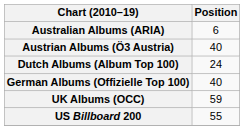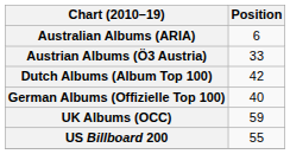 <table class="wikitable sortable plainrowheaders" style="text-align:center;">
 <tr>
 <th>Chart (2010–19)</th>
 <th>Position</th>
 </tr>
 <tr>
 <th scope="row">Australian Albums (ARIA)</th>
 <td>6</td>
 </tr>
 <tr>
 <th scope="row">Austrian Albums (Ö3 Austria)</th>
-<td>40</td>
+<td>33</td>
 </tr>
 <tr>
 <th scope="row">Dutch Albums (Album Top 100)</th>
-<td>24</td>
+<td>42</td>
 </tr>
 <tr>
 <th scope="row">German Albums (Offizielle Top 100)</th>
 <td>40</td>
 </tr>
 <tr>
 <th scope="row">UK Albums (OCC)</th>
 <td>59</td>
 </tr>
 <tr>
 <th scope="row">US <em>Billboard</em> 200</th>
 <td>55</td>
 </tr>
 <tr>
 </tr>
 </table>
